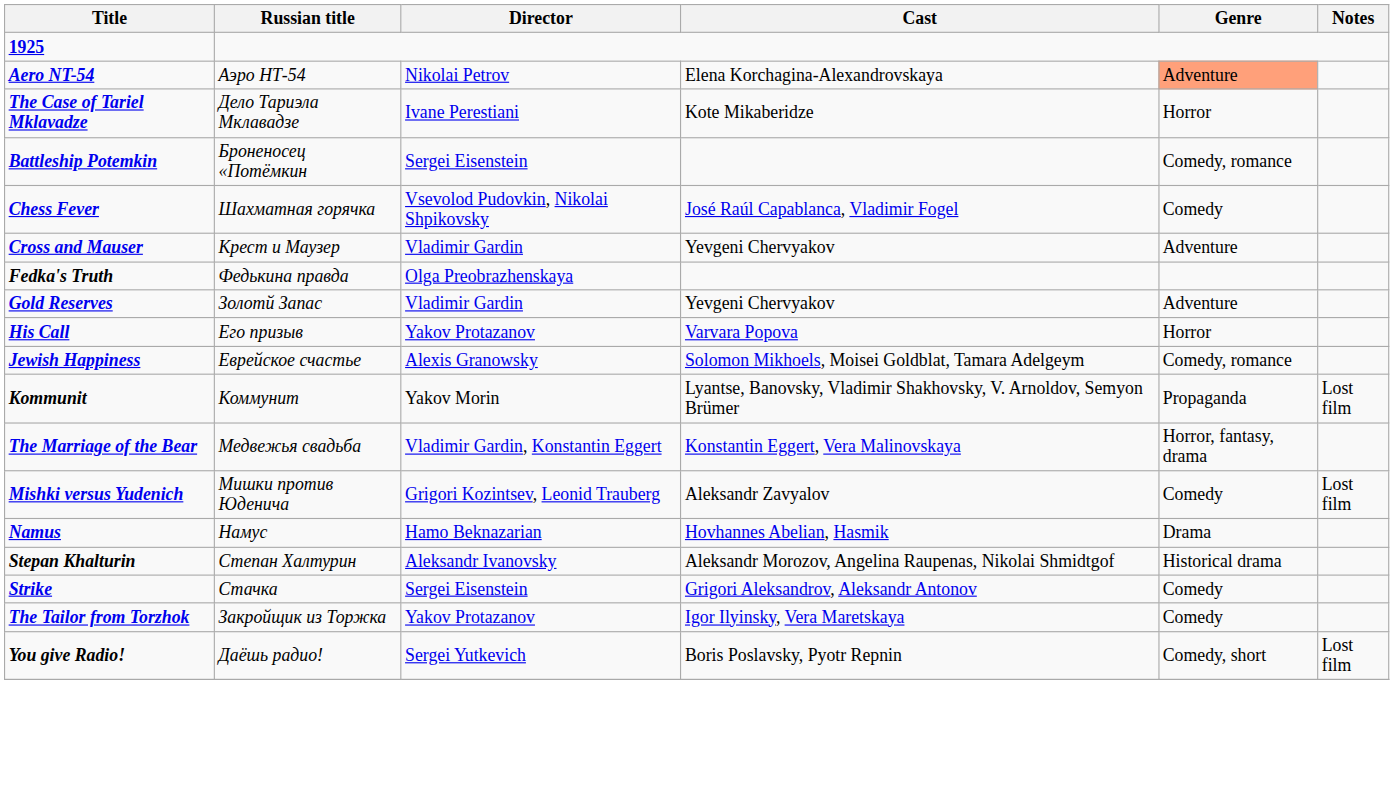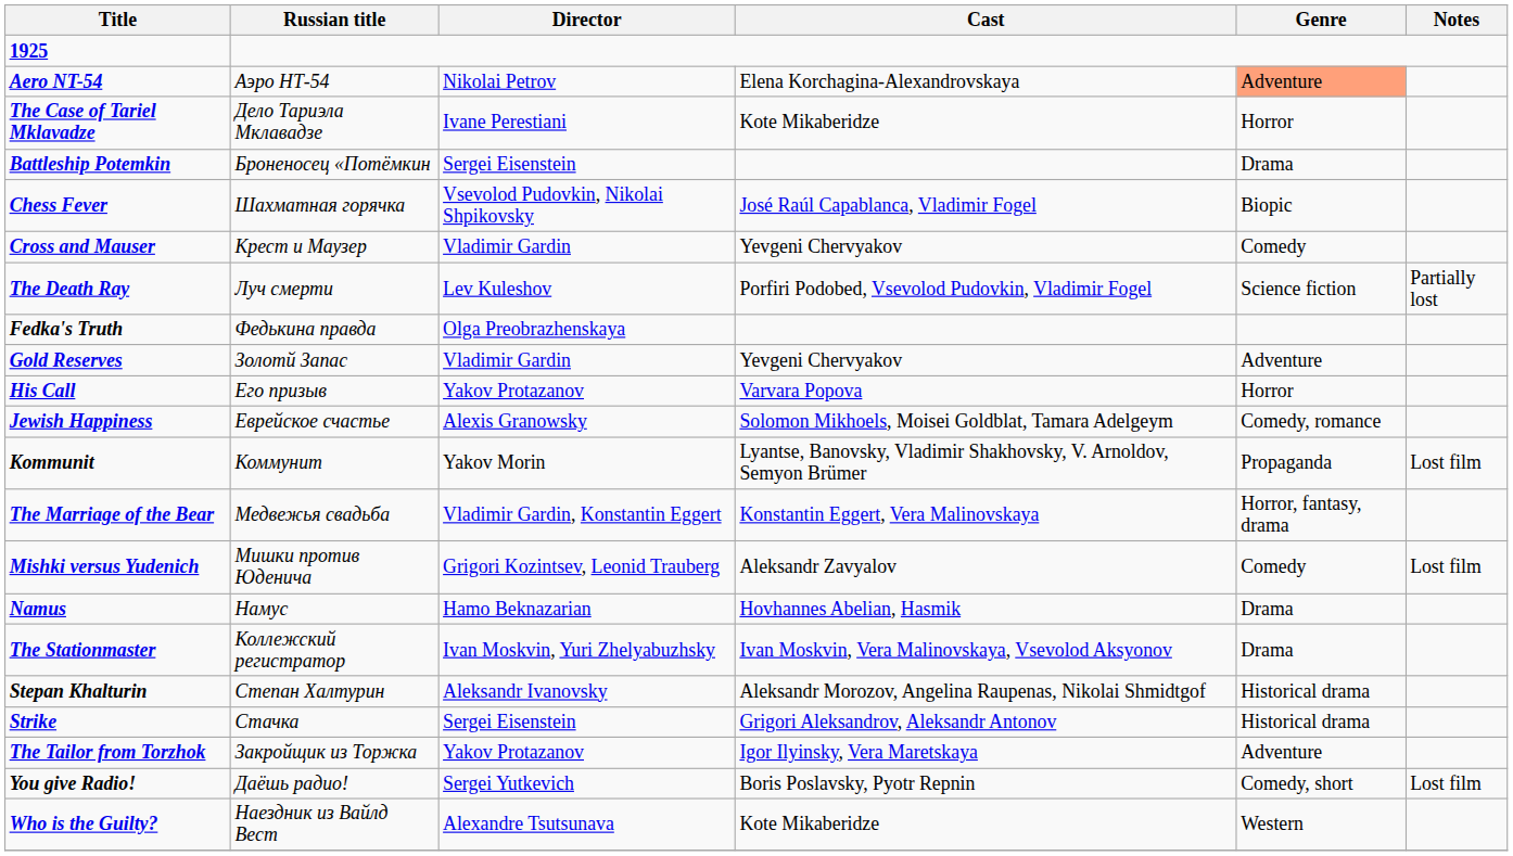 <table class="wikitable">
 <tr>
 <th>Title</th>
 <th>Russian title</th>
 <th>Director</th>
 <th>Cast</th>
 <th>Genre</th>
 <th>Notes</th>
 </tr>
 <tr>
 <td><strong><a href='#'>1925</a></strong></td>
 </tr>
 <tr>
 <td><strong><em><a href='#'>Aero NT-54</a></em></strong></td>
 <td><em>Аэро НТ-54</em></td>
 <td><a href='#'>Nikolai Petrov</a></td>
 <td>Elena Korchagina-Alexandrovskaya</td>
 <td style="background: lightsalmon;">Adventure</td>
 <td></td>
 </tr>
 <tr>
 <td><strong><em><a href='#'>The Case of Tariel Mklavadze</a></em></strong></td>
 <td><em>Дело Тариэла Мклавадзе</em></td>
 <td><a href='#'>Ivane Perestiani</a></td>
 <td>Kote Mikaberidze</td>
 <td>Horror</td>
 <td></td>
 </tr>
 <tr>
 <td><strong><em><a href='#'>Battleship Potemkin</a></em></strong></td>
 <td><em>Броненосец «Потёмкин</em></td>
 <td><a href='#'>Sergei Eisenstein</a></td>
 <td></td>
-<td>Comedy, romance</td>
+<td>Drama</td>
 <td></td>
 </tr>
 <tr>
 <td><strong><em><a href='#'>Chess Fever</a></em></strong></td>
 <td><em>Шахматная горячка</em></td>
 <td><a href='#'>Vsevolod Pudovkin</a>, <a href='#'>Nikolai Shpikovsky</a></td>
 <td><a href='#'>José Raúl Capablanca</a>, <a href='#'>Vladimir Fogel</a></td>
-<td>Comedy</td>
+<td>Biopic</td>
 <td></td>
 </tr>
 <tr>
 <td><strong><em><a href='#'>Cross and Mauser</a></em></strong></td>
 <td><em>Крест и Маузер</em></td>
 <td><a href='#'>Vladimir Gardin</a></td>
 <td>Yevgeni Chervyakov</td>
-<td>Adventure</td>
+<td>Comedy</td>
 <td></td>
+</tr>
+<tr>
+<td><strong><em><a href='#'>The Death Ray</a></em></strong></td>
+<td><em>Луч смерти</em></td>
+<td><a href='#'>Lev Kuleshov</a></td>
+<td>Porfiri Podobed, <a href='#'>Vsevolod Pudovkin</a>, <a href='#'>Vladimir Fogel</a></td>
+<td>Science fiction</td>
+<td>Partially lost</td>
 </tr>
 <tr>
 <td><strong><em>Fedka's Truth</em></strong></td>
 <td><em>Федькина правда</em></td>
 <td><a href='#'>Olga Preobrazhenskaya</a></td>
 <td></td>
 <td></td>
 <td></td>
 </tr>
 <tr>
 <td><strong><em><a href='#'>Gold Reserves</a></em></strong></td>
 <td><em>Золотй Запас</em></td>
 <td><a href='#'>Vladimir Gardin</a></td>
 <td>Yevgeni Chervyakov</td>
 <td>Adventure</td>
 <td></td>
 </tr>
 <tr>
 <td><strong><em><a href='#'>His Call</a></em></strong></td>
 <td><em>Его призыв</em></td>
 <td><a href='#'>Yakov Protazanov</a></td>
 <td><a href='#'>Varvara Popova</a></td>
 <td>Horror</td>
 <td></td>
 </tr>
 <tr>
 <td><strong><em><a href='#'>Jewish Happiness</a></em></strong></td>
 <td><em>Еврейское счастье</em></td>
 <td><a href='#'>Alexis Granowsky</a></td>
 <td><a href='#'>Solomon Mikhoels</a>, Moisei Goldblat, Tamara Adelgeym</td>
 <td>Comedy, romance</td>
 <td></td>
 </tr>
 <tr>
 <td><strong><em>Kommunit</em></strong></td>
 <td><em>Коммунит</em></td>
 <td>Yakov Morin</td>
 <td>Lyantse, Banovsky, Vladimir Shakhovsky, V. Arnoldov, Semyon Brümer</td>
 <td>Propaganda</td>
 <td>Lost film</td>
 </tr>
 <tr>
 <td><strong><em><a href='#'>The Marriage of the Bear</a></em></strong></td>
 <td><em>Медвежья свадьба</em></td>
 <td><a href='#'>Vladimir Gardin</a>, <a href='#'>Konstantin Eggert</a></td>
 <td><a href='#'>Konstantin Eggert</a>, <a href='#'>Vera Malinovskaya</a></td>
 <td>Horror, fantasy, drama</td>
 <td></td>
 </tr>
 <tr>
 <td><strong><em><a href='#'>Mishki versus Yudenich</a></em></strong></td>
 <td><em>Мишки против Юденича</em></td>
 <td><a href='#'>Grigori Kozintsev</a>, <a href='#'>Leonid Trauberg</a></td>
 <td>Aleksandr Zavyalov</td>
 <td>Comedy</td>
 <td>Lost film</td>
 </tr>
 <tr>
 <td><strong><em><a href='#'>Namus</a></em></strong></td>
 <td><em>Намус</em></td>
 <td><a href='#'>Hamo Beknazarian</a></td>
 <td><a href='#'>Hovhannes Abelian</a>, <a href='#'>Hasmik</a></td>
 <td>Drama</td>
 <td></td>
 </tr>
 <tr>
+<td><strong><em><a href='#'>The Stationmaster</a></em></strong></td>
+<td><em>Коллежский регистратор</em></td>
+<td><a href='#'>Ivan Moskvin</a>, <a href='#'>Yuri Zhelyabuzhsky</a></td>
+<td><a href='#'>Ivan Moskvin</a>, <a href='#'>Vera Malinovskaya</a>, <a href='#'>Vsevolod Aksyonov</a></td>
+<td>Drama</td>
+<td></td>
+</tr>
+<tr>
 <td><strong><em>Stepan Khalturin</em></strong></td>
 <td><em>Степан Халтурин</em></td>
 <td><a href='#'>Aleksandr Ivanovsky</a></td>
 <td>Aleksandr Morozov, Angelina Raupenas, Nikolai Shmidtgof</td>
 <td>Historical drama</td>
 <td></td>
 </tr>
 <tr>
 <td><strong><em><a href='#'>Strike</a></em></strong></td>
 <td><em>Стачка</em></td>
 <td><a href='#'>Sergei Eisenstein</a></td>
 <td><a href='#'>Grigori Aleksandrov</a>, <a href='#'>Aleksandr Antonov</a></td>
-<td>Comedy</td>
+<td>Historical drama</td>
 <td></td>
 </tr>
 <tr>
 <td><strong><em><a href='#'>The Tailor from Torzhok</a></em></strong></td>
 <td><em>Закройщик из Торжка</em></td>
 <td><a href='#'>Yakov Protazanov</a></td>
 <td><a href='#'>Igor Ilyinsky</a>, <a href='#'>Vera Maretskaya</a></td>
-<td>Comedy</td>
+<td>Adventure</td>
 <td></td>
 </tr>
 <tr>
 <td><strong><em>You give Radio!</em></strong></td>
 <td><em>Даёшь радио!</em></td>
 <td><a href='#'>Sergei Yutkevich</a></td>
 <td>Boris Poslavsky, Pyotr Repnin</td>
 <td>Comedy, short</td>
 <td>Lost film</td>
 </tr>
 <tr>
+<td><strong><em><a href='#'>Who is the Guilty?</a></em></strong></td>
+<td><em>Наездник из Вайлд Вест</em></td>
+<td><a href='#'>Alexandre Tsutsunava</a></td>
+<td>Kote Mikaberidze</td>
+<td>Western</td>
+<td></td>
+</tr>
+<tr>
 </tr>
 </table>
